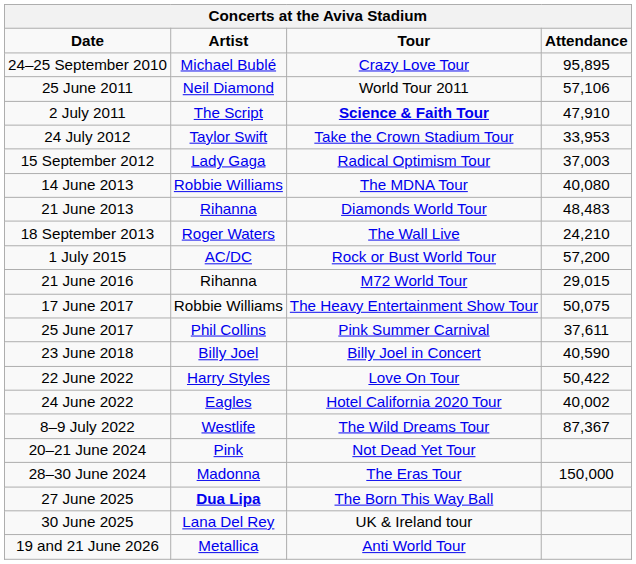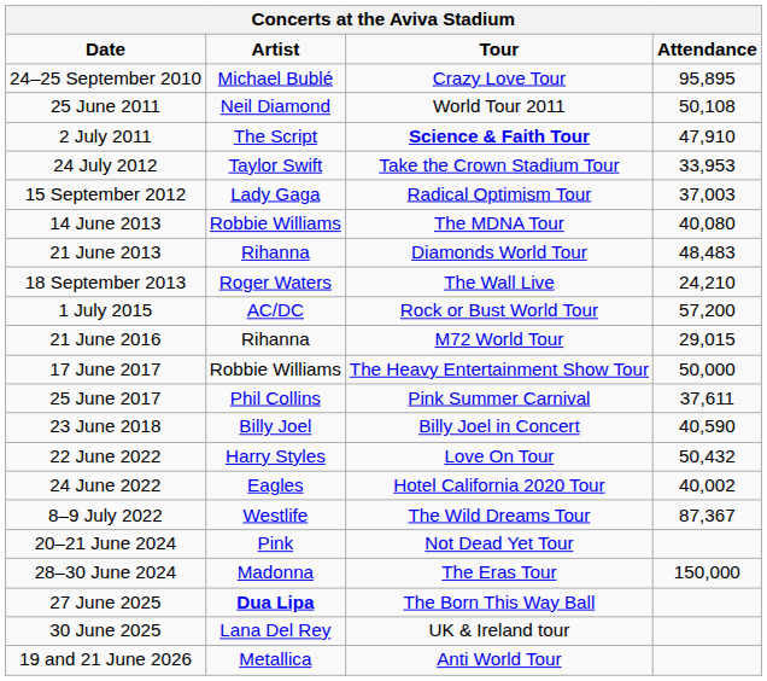 <table class="wikitable sortable collapsible autocollapse" style="text-align:  center;font-size:100%;">
 <tr>
 <th colspan=4>Concerts at the Aviva Stadium</th>
 </tr>
 <tr>
 <td><strong>Date</strong></td>
 <td><strong>Artist</strong></td>
 <td><strong>Tour</strong></td>
 <td><strong>Attendance</strong></td>
 </tr>
 <tr>
 <td>24–25 September 2010</td>
 <td><a href='#'>Michael Bublé</a></td>
 <td><a href='#'>Crazy Love Tour</a></td>
 <td>95,895</td>
 </tr>
 <tr>
 <td>25 June 2011</td>
 <td><a href='#'>Neil Diamond</a></td>
 <td>World Tour 2011</td>
-<td>57,106</td>
+<td>50,108</td>
 </tr>
 <tr>
 <td>2 July 2011</td>
 <td><a href='#'>The Script</a></td>
 <td><strong><a href='#'>Science & Faith Tour</a></strong></td>
 <td>47,910</td>
 </tr>
 <tr>
 <td>24 July 2012</td>
 <td><a href='#'>Taylor Swift</a></td>
 <td><a href='#'>Take the Crown Stadium Tour</a></td>
 <td>33,953</td>
 </tr>
 <tr>
 <td>15 September 2012</td>
 <td><a href='#'>Lady Gaga</a></td>
 <td><a href='#'>Radical Optimism Tour</a></td>
 <td>37,003</td>
 </tr>
 <tr>
 <td>14 June 2013</td>
 <td><a href='#'>Robbie Williams</a></td>
 <td><a href='#'>The MDNA Tour</a></td>
 <td>40,080</td>
 </tr>
 <tr>
 <td>21 June 2013</td>
 <td><a href='#'>Rihanna</a></td>
 <td><a href='#'>Diamonds World Tour</a></td>
 <td>48,483</td>
 </tr>
 <tr>
 <td>18 September 2013</td>
 <td><a href='#'>Roger Waters</a></td>
 <td><a href='#'>The Wall Live</a></td>
 <td>24,210</td>
 </tr>
 <tr>
 <td>1 July 2015</td>
 <td><a href='#'>AC/DC</a></td>
 <td><a href='#'>Rock or Bust World Tour</a></td>
 <td>57,200</td>
 </tr>
 <tr>
 <td>21 June 2016</td>
 <td>Rihanna</td>
 <td><a href='#'>M72 World Tour</a></td>
 <td>29,015</td>
 </tr>
 <tr>
 <td>17 June 2017</td>
 <td>Robbie Williams</td>
 <td><a href='#'>The Heavy Entertainment Show Tour</a></td>
-<td>50,075</td>
+<td>50,000</td>
 </tr>
 <tr>
 <td>25 June 2017</td>
 <td><a href='#'>Phil Collins</a></td>
 <td><a href='#'>Pink Summer Carnival</a></td>
 <td>37,611</td>
 </tr>
 <tr>
 <td>23 June 2018</td>
 <td><a href='#'>Billy Joel</a></td>
 <td><a href='#'>Billy Joel in Concert</a></td>
 <td>40,590</td>
 </tr>
 <tr>
 <td>22 June 2022</td>
 <td><a href='#'>Harry Styles</a></td>
 <td><a href='#'>Love On Tour</a></td>
-<td>50,422</td>
+<td>50,432</td>
 </tr>
 <tr>
 <td>24 June 2022</td>
 <td><a href='#'>Eagles</a></td>
 <td><a href='#'>Hotel California 2020 Tour</a></td>
 <td>40,002</td>
 </tr>
 <tr>
 <td>8–9 July 2022</td>
 <td><a href='#'>Westlife</a></td>
 <td><a href='#'>The Wild Dreams Tour</a></td>
 <td>87,367</td>
 </tr>
 <tr>
 <td>20–21 June 2024</td>
 <td><a href='#'>Pink</a></td>
 <td><a href='#'>Not Dead Yet Tour</a></td>
 <td></td>
 </tr>
 <tr>
 <td>28–30 June 2024</td>
 <td><a href='#'>Madonna</a></td>
 <td><a href='#'>The Eras Tour</a></td>
 <td>150,000</td>
 </tr>
 <tr>
 <td>27 June 2025</td>
 <td><strong><a href='#'>Dua Lipa</a></strong></td>
 <td><a href='#'>The Born This Way Ball</a></td>
 <td></td>
 </tr>
 <tr>
 <td>30 June 2025</td>
 <td><a href='#'>Lana Del Rey</a></td>
 <td>UK & Ireland tour</td>
 <td></td>
 </tr>
 <tr>
 <td>19 and 21 June 2026</td>
 <td><a href='#'>Metallica</a></td>
 <td><a href='#'>Anti World Tour</a></td>
 </tr>
 </table>
